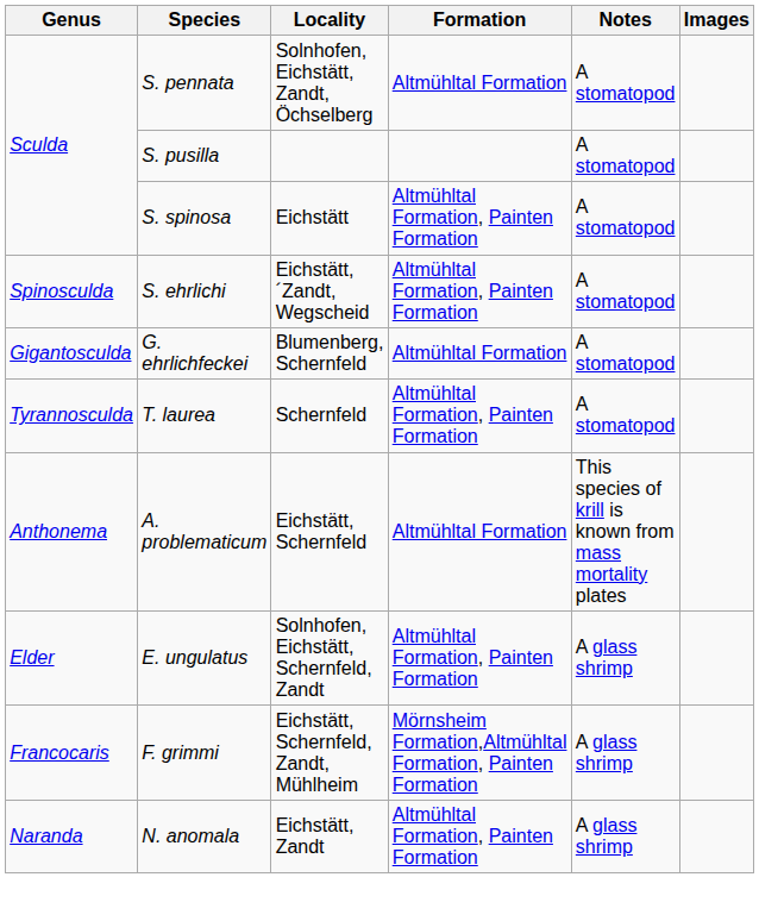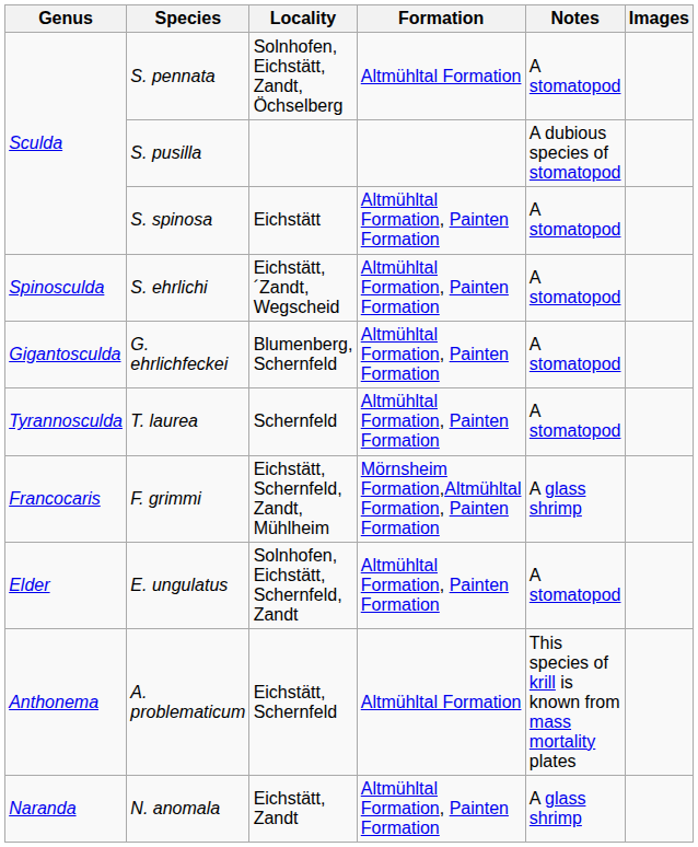 <table class="wikitable">
 <tr>
 <th>Genus</th>
 <th>Species</th>
 <th>Locality</th>
 <th>Formation</th>
 <th>Notes</th>
 <th>Images</th>
 </tr>
 <tr>
 <td rowspan="3"><em><a href='#'>Sculda</a></em></td>
 <td><em>S. pennata</em></td>
 <td>Solnhofen, Eichstätt, Zandt, Öchselberg</td>
 <td><a href='#'>Altmühltal Formation</a></td>
 <td>A <a href='#'>stomatopod</a></td>
 <td></td>
 </tr>
 <tr>
 <td><em>S. pusilla</em></td>
 <td></td>
 <td></td>
-<td>A <a href='#'>stomatopod</a></td>
+<td>A dubious species of <a href='#'>stomatopod</a></td>
 <td></td>
 </tr>
 <tr>
 <td><em>S. spinosa</em></td>
 <td>Eichstätt</td>
 <td><a href='#'>Altmühltal Formation</a>, <a href='#'>Painten Formation</a></td>
 <td>A <a href='#'>stomatopod</a></td>
 <td></td>
 </tr>
 <tr>
 <td><em><a href='#'>Spinosculda</a></em></td>
 <td><em>S. ehrlichi</em></td>
 <td>Eichstätt, ´Zandt, Wegscheid</td>
 <td><a href='#'>Altmühltal Formation</a>, <a href='#'>Painten Formation</a></td>
 <td>A <a href='#'>stomatopod</a></td>
 <td></td>
 </tr>
 <tr>
 <td><em><a href='#'>Gigantosculda</a></em></td>
 <td><em>G. ehrlichfeckei</em></td>
 <td>Blumenberg, Schernfeld</td>
-<td><a href='#'>Altmühltal Formation</a></td>
+<td><a href='#'>Altmühltal Formation</a>, <a href='#'>Painten Formation</a></td>
 <td>A <a href='#'>stomatopod</a></td>
 <td></td>
 </tr>
 <tr>
 <td><em><a href='#'>Tyrannosculda</a></em></td>
 <td><em>T. laurea</em></td>
 <td>Schernfeld</td>
+<td><a href='#'>Altmühltal Formation</a>, <a href='#'>Painten Formation</a></td>
+<td>A <a href='#'>stomatopod</a></td>
+<td></td>
+</tr>
+<tr>
+<td><em><a href='#'>Francocaris</a></em></td>
+<td><em>F. grimmi</em></td>
+<td>Eichstätt, Schernfeld, Zandt, Mühlheim</td>
+<td><a href='#'>Mörnsheim Formation</a>,<a href='#'>Altmühltal Formation</a>, <a href='#'>Painten Formation</a></td>
+<td>A <a href='#'>glass shrimp</a></td>
+<td></td>
+</tr>
+<tr>
+<td><em><a href='#'>Elder</a></em></td>
+<td><em>E. ungulatus</em></td>
+<td>Solnhofen, Eichstätt, Schernfeld, Zandt</td>
 <td><a href='#'>Altmühltal Formation</a>, <a href='#'>Painten Formation</a></td>
 <td>A <a href='#'>stomatopod</a></td>
 <td></td>
 </tr>
 <tr>
 <td><a href='#'><em>Anthonema</em></a></td>
 <td><em>A. problematicum</em></td>
 <td>Eichstätt, Schernfeld</td>
 <td><a href='#'>Altmühltal Formation</a></td>
 <td>This species of <a href='#'>krill</a> is known from <a href='#'>mass mortality</a> plates</td>
 <td></td>
 </tr>
 <tr>
-<td><em><a href='#'>Elder</a></em></td>
-<td><em>E. ungulatus</em></td>
-<td>Solnhofen, Eichstätt, Schernfeld, Zandt</td>
-<td><a href='#'>Altmühltal Formation</a>, <a href='#'>Painten Formation</a></td>
-<td>A <a href='#'>glass shrimp</a></td>
-<td></td>
-</tr>
-<tr>
-<td><em><a href='#'>Francocaris</a></em></td>
-<td><em>F. grimmi</em></td>
-<td>Eichstätt, Schernfeld, Zandt, Mühlheim</td>
-<td><a href='#'>Mörnsheim Formation</a>,<a href='#'>Altmühltal Formation</a>, <a href='#'>Painten Formation</a></td>
-<td>A <a href='#'>glass shrimp</a></td>
-<td></td>
-</tr>
-<tr>
 <td><em><a href='#'>Naranda</a></em></td>
 <td><em>N. anomala</em></td>
 <td>Eichstätt, Zandt</td>
 <td><a href='#'>Altmühltal Formation</a>, <a href='#'>Painten Formation</a></td>
 <td>A <a href='#'>glass shrimp</a></td>
 <td></td>
 </tr>
 </table>
